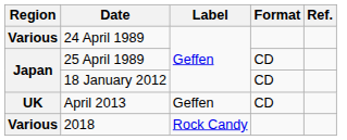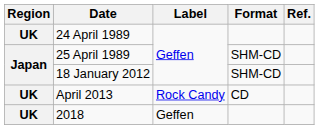 <table class="wikitable plainrowheaders">
 <tr>
 <th scope="col">Region</th>
 <th scope="col">Date</th>
 <th scope="col">Label</th>
 <th scope="col">Format</th>
 <th scope="col">Ref.</th>
 </tr>
 <tr>
-<th scope="row">Various</th>
+<th scope="row">UK</th>
 <td scope="row">24 April 1989</td>
 <td scope="row" rowspan="3"><a href='#'>Geffen</a></td>
 <td scope="row"></td>
 <td scope="row"></td>
 </tr>
 <tr>
 <th scope="row" rowspan="2">Japan</th>
 <td scope="row">25 April 1989</td>
-<td scope="row">CD</td>
+<td scope="row">SHM-CD</td>
 <td scope="row"></td>
 </tr>
 <tr>
 <td scope="row">18 January 2012</td>
+<td scope="row">SHM-CD</td>
+<td scope="row"></td>
+</tr>
+<tr>
+<th scope="row">UK</th>
+<td scope="row">April 2013</td>
+<td scope="row"><a href='#'>Rock Candy</a></td>
 <td scope="row">CD</td>
 <td scope="row"></td>
 </tr>
 <tr>
 <th scope="row">UK</th>
-<td scope="row">April 2013</td>
+<td scope="row">2018</td>
 <td scope="row">Geffen</td>
-<td scope="row">CD</td>
-<td scope="row"></td>
-</tr>
-<tr>
-<th scope="row">Various</th>
-<td scope="row">2018</td>
-<td scope="row"><a href='#'>Rock Candy</a></td>
 <td scope="row"></td>
 <td scope="row"></td>
 </tr>
 </table>
